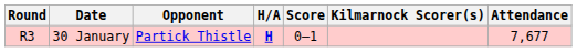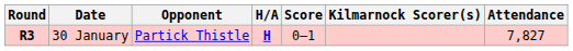 <table class="wikitable" style="text-align:center">
 <tr>
 <th>Round</th>
 <th>Date</th>
 <th>Opponent</th>
 <th>H/A</th>
 <th>Score</th>
 <th>Kilmarnock Scorer(s)</th>
 <th>Attendance</th>
 </tr>
 <tr bgcolor=#FFCCCC>
-<td>R3</td>
+<td><strong>R3</strong></td>
 <td align=left>30 January</td>
 <td align=left><a href='#'>Partick Thistle</a></td>
 <td><strong><a href='#'>H</a></strong></td>
 <td>0–1</td>
 <td align=left></td>
-<td>7,677</td>
+<td>7,827</td>
 </tr>
 </table>
